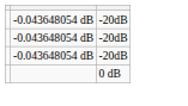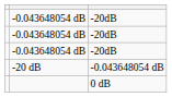 <table class="wikitable">
 <tr>
 <th></th>
 <th></th>
 <th></th>
 </tr>
 <tr>
 <td></td>
 <td>-0.043648054 dB</td>
 <td>-20dB</td>
 </tr>
 <tr>
 <td></td>
 <td>-0.043648054 dB</td>
 <td>-20dB</td>
 </tr>
 <tr>
 <td></td>
 <td>-0.043648054 dB</td>
 <td>-20dB</td>
 </tr>
 <tr>
 <td></td>
+<td>-20 dB</td>
+<td>-0.043648054 dB</td>
+</tr>
+<tr>
+<td></td>
 <td></td>
 <td>0 dB</td>
 </tr>
 </table>
